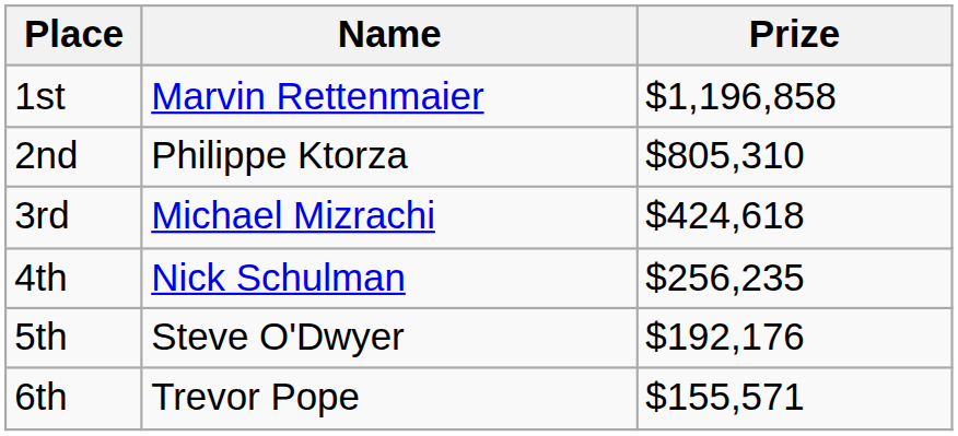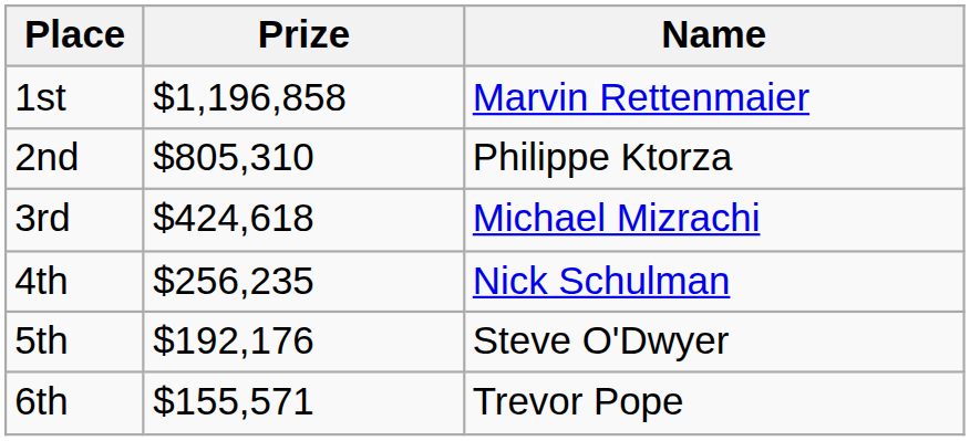 <table class="wikitable">
 <tr>
 <th style="width:50px;">Place</th>
+<th style="width:125px;">Prize</th>
 <th style="width:200px;">Name</th>
-<th style="width:125px;">Prize</th>
 </tr>
 <tr>
 <td>1st</td>
+<td>$1,196,858</td>
 <td> <a href='#'>Marvin Rettenmaier</a></td>
-<td>$1,196,858</td>
 </tr>
 <tr>
 <td>2nd</td>
+<td>$805,310</td>
 <td> Philippe Ktorza</td>
-<td>$805,310</td>
 </tr>
 <tr>
 <td>3rd</td>
+<td>$424,618</td>
 <td> <a href='#'>Michael Mizrachi</a></td>
-<td>$424,618</td>
 </tr>
 <tr>
 <td>4th</td>
+<td>$256,235</td>
 <td> <a href='#'>Nick Schulman</a></td>
-<td>$256,235</td>
 </tr>
 <tr>
 <td>5th</td>
+<td>$192,176</td>
 <td> Steve O'Dwyer</td>
-<td>$192,176</td>
 </tr>
 <tr>
 <td>6th</td>
+<td>$155,571</td>
 <td> Trevor Pope</td>
-<td>$155,571</td>
 </tr>
 </table>
